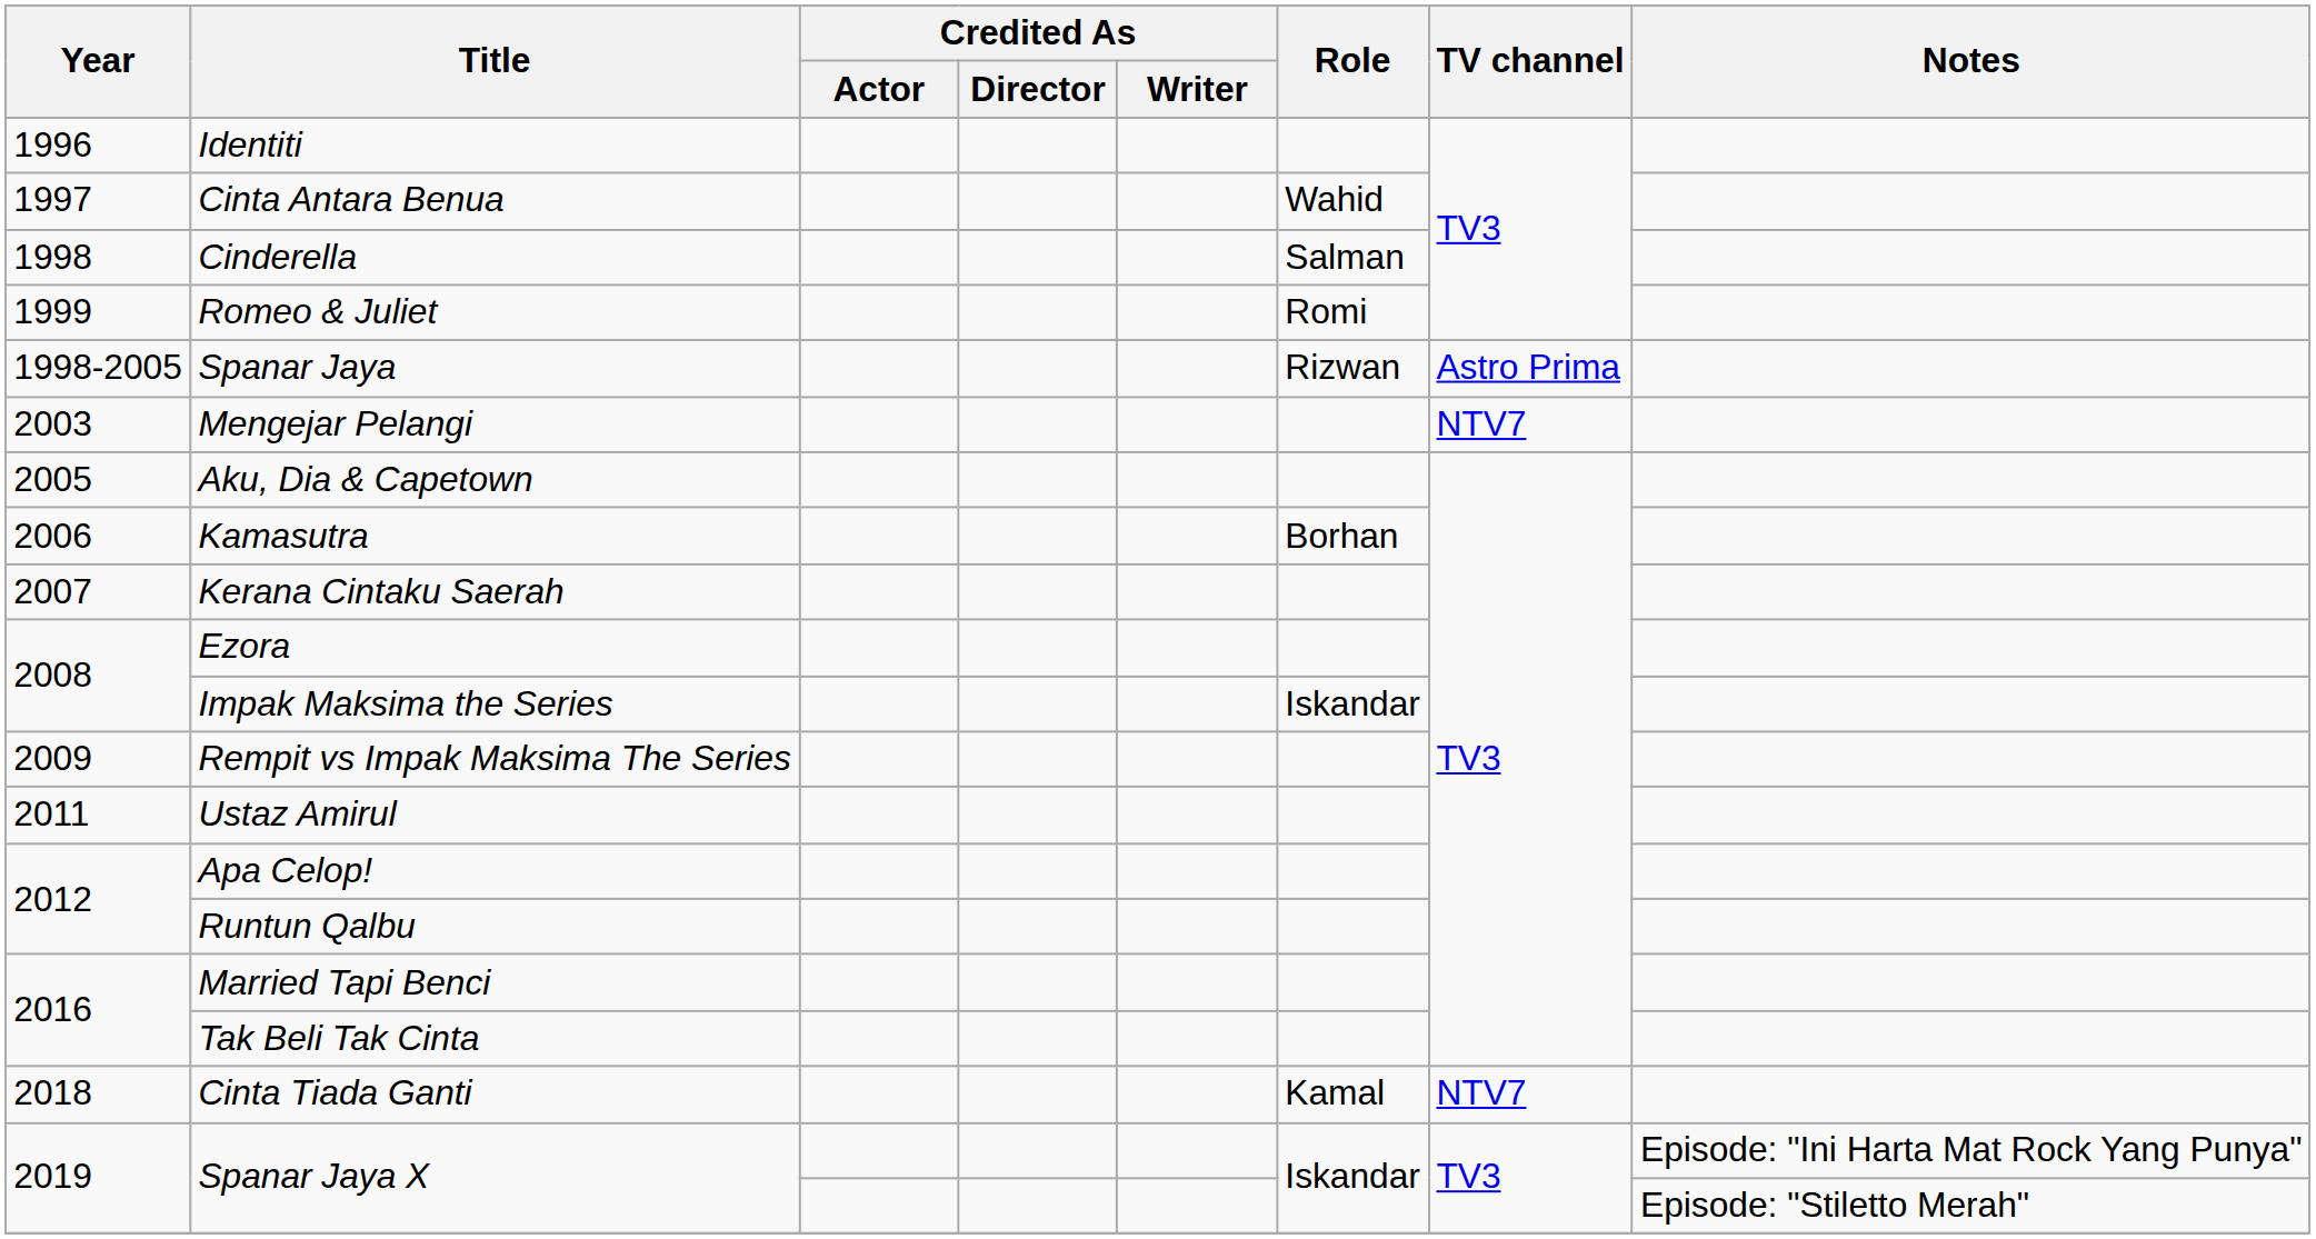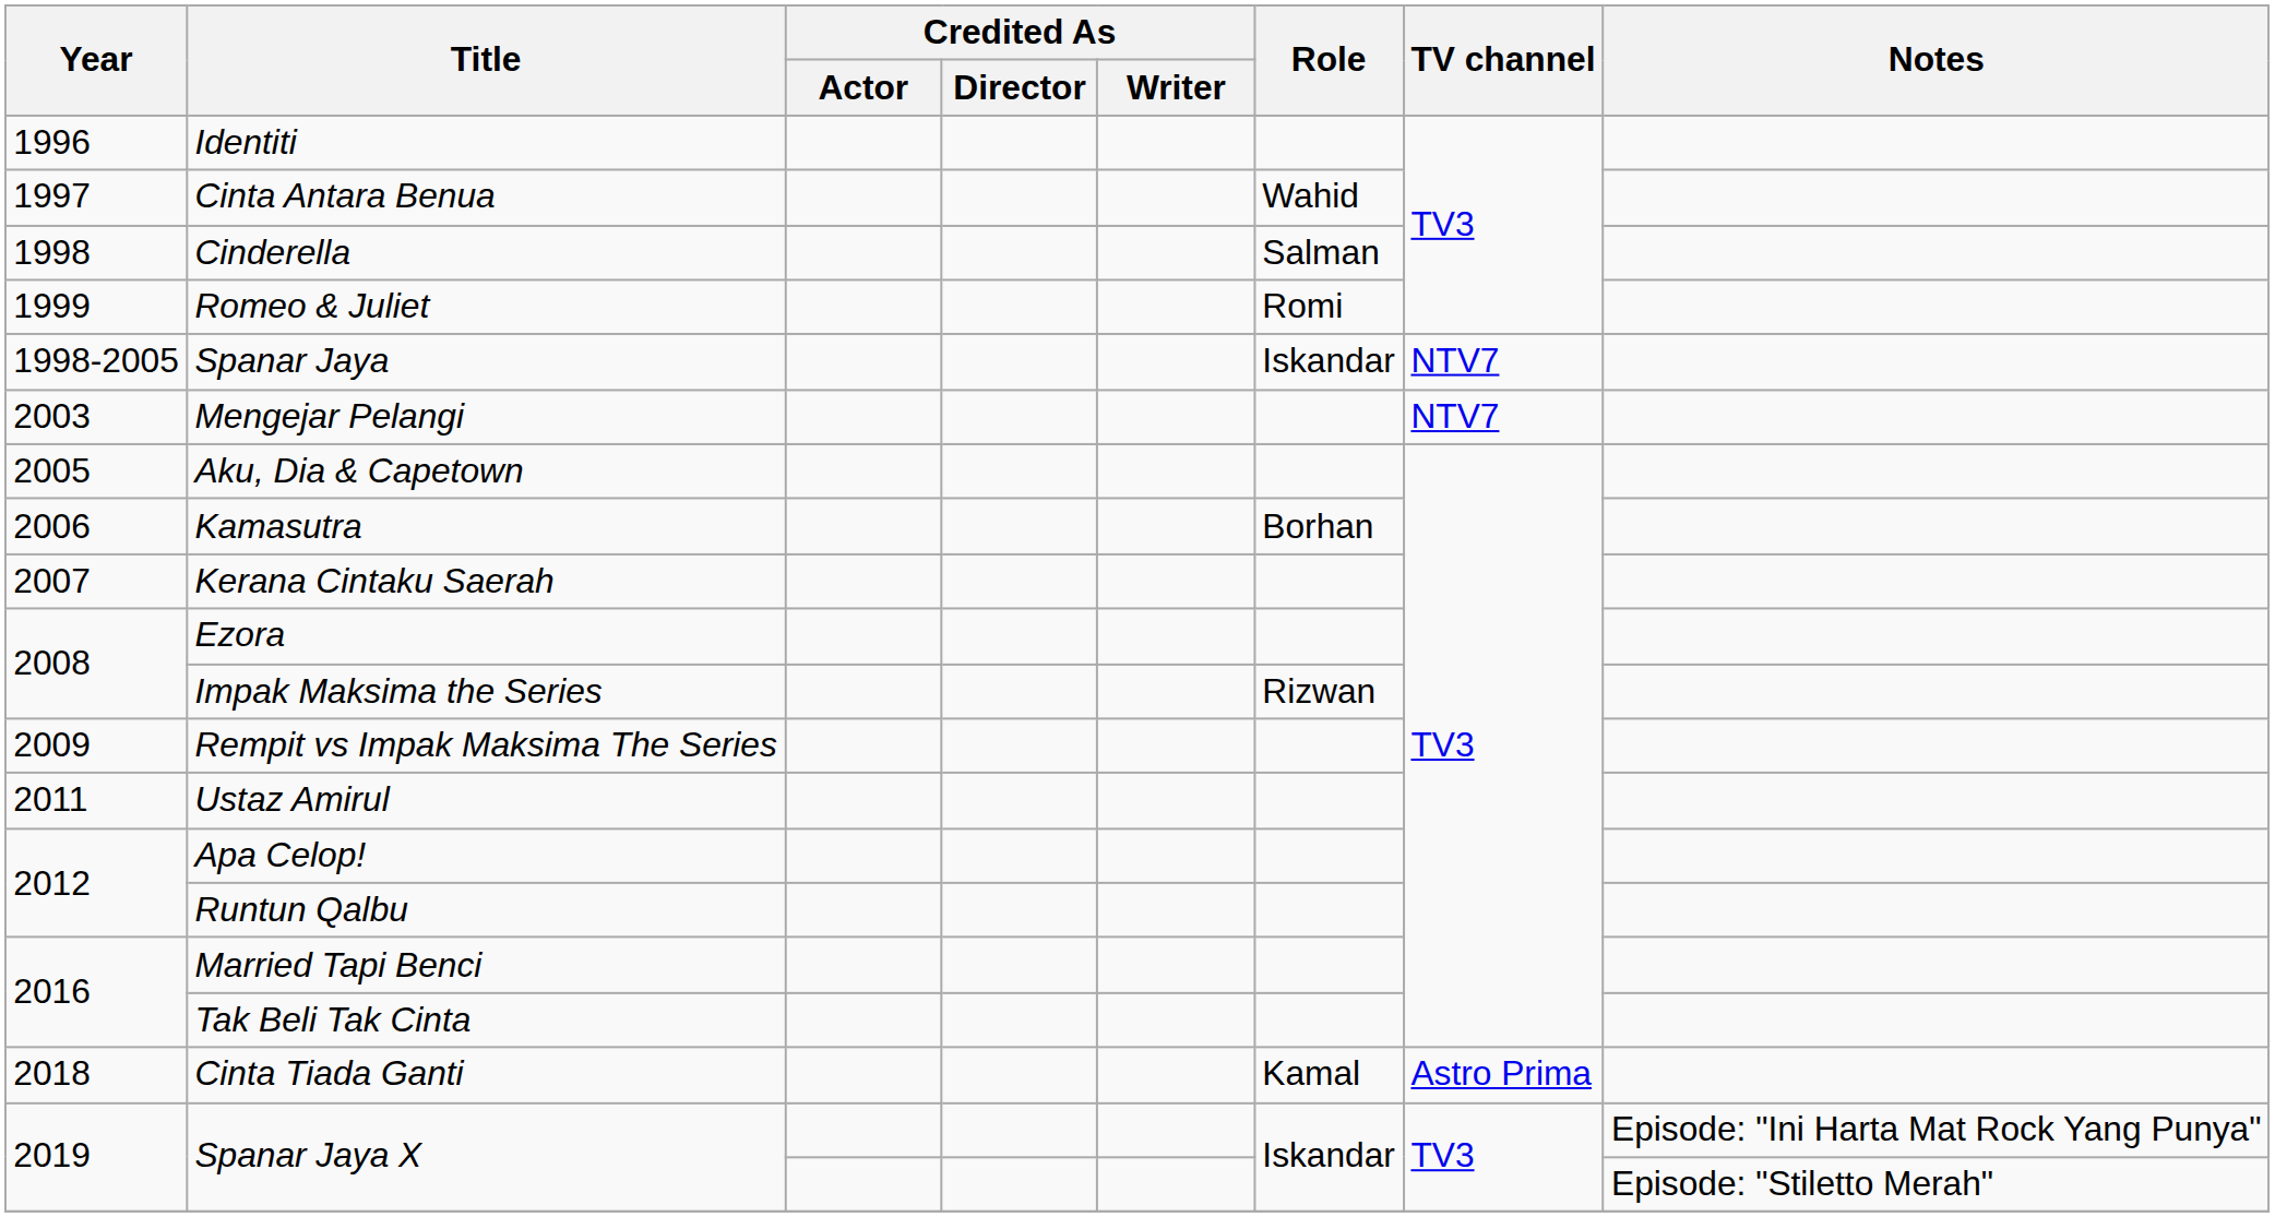 <table class="wikitable">
 <tr>
 <th rowspan="2">Year</th>
 <th rowspan="2">Title</th>
 <th colspan="3">Credited As</th>
 <th rowspan="2">Role</th>
 <th rowspan="2">TV channel</th>
 <th rowspan="2">Notes</th>
 </tr>
 <tr>
 <th width="65">Actor</th>
 <th width="65">Director</th>
 <th width="65">Writer</th>
 </tr>
 <tr>
 <td>1996</td>
 <td><em>Identiti</em></td>
 <td></td>
 <td></td>
 <td></td>
 <td></td>
 <td rowspan="4"><a href='#'>TV3</a></td>
 <td></td>
 </tr>
 <tr>
 <td>1997</td>
 <td><em>Cinta Antara Benua</em></td>
 <td></td>
 <td></td>
 <td></td>
 <td>Wahid</td>
 <td></td>
 </tr>
 <tr>
 <td>1998</td>
 <td><em>Cinderella</em></td>
 <td></td>
 <td></td>
 <td></td>
 <td>Salman</td>
 <td></td>
 </tr>
 <tr>
 <td>1999</td>
 <td><em>Romeo & Juliet</em></td>
 <td></td>
 <td></td>
 <td></td>
 <td>Romi</td>
 <td></td>
 </tr>
 <tr>
 <td>1998-2005</td>
 <td><em>Spanar Jaya</em></td>
 <td></td>
 <td></td>
 <td></td>
-<td>Rizwan</td>
-<td><a href='#'>Astro Prima</a></td>
+<td>Iskandar</td>
+<td><a href='#'>NTV7</a></td>
 <td></td>
 </tr>
 <tr>
 <td>2003</td>
 <td><em>Mengejar Pelangi</em></td>
 <td></td>
 <td></td>
 <td></td>
 <td></td>
 <td><a href='#'>NTV7</a></td>
 <td></td>
 </tr>
 <tr>
 <td>2005</td>
 <td><em>Aku, Dia & Capetown</em></td>
 <td></td>
 <td></td>
 <td></td>
 <td></td>
 <td rowspan="11"><a href='#'>TV3</a></td>
 <td></td>
 </tr>
 <tr>
 <td>2006</td>
 <td><em>Kamasutra</em></td>
 <td></td>
 <td></td>
 <td></td>
 <td>Borhan</td>
 <td></td>
 </tr>
 <tr>
 <td>2007</td>
 <td><em>Kerana Cintaku Saerah</em></td>
 <td></td>
 <td></td>
 <td></td>
 <td></td>
 <td></td>
 </tr>
 <tr>
 <td rowspan="2">2008</td>
 <td><em>Ezora</em></td>
 <td></td>
 <td></td>
 <td></td>
 <td></td>
 <td></td>
 </tr>
 <tr>
 <td><em>Impak Maksima the Series</em></td>
 <td></td>
 <td></td>
 <td></td>
-<td>Iskandar</td>
+<td>Rizwan</td>
 <td></td>
 </tr>
 <tr>
 <td>2009</td>
 <td><em>Rempit vs Impak Maksima The Series</em></td>
 <td></td>
 <td></td>
 <td></td>
 <td></td>
 <td></td>
 </tr>
 <tr>
 <td>2011</td>
 <td><em>Ustaz Amirul</em></td>
 <td></td>
 <td></td>
 <td></td>
 <td></td>
 <td></td>
 </tr>
 <tr>
 <td rowspan="2">2012</td>
 <td><em>Apa Celop!</em></td>
 <td></td>
 <td></td>
 <td></td>
 <td></td>
 <td></td>
 </tr>
 <tr>
 <td><em>Runtun Qalbu</em></td>
 <td></td>
 <td></td>
 <td></td>
 <td></td>
 <td></td>
 </tr>
 <tr>
 <td rowspan="2">2016</td>
 <td><em>Married Tapi Benci</em></td>
 <td></td>
 <td></td>
 <td></td>
 <td></td>
 <td></td>
 </tr>
 <tr>
 <td><em>Tak Beli Tak Cinta</em></td>
 <td></td>
 <td></td>
 <td></td>
 <td></td>
 <td></td>
 </tr>
 <tr>
 <td>2018</td>
 <td><em>Cinta Tiada Ganti</em></td>
 <td></td>
 <td></td>
 <td></td>
 <td>Kamal</td>
-<td><a href='#'>NTV7</a></td>
+<td><a href='#'>Astro Prima</a></td>
 <td></td>
 </tr>
 <tr>
 <td rowspan="2">2019</td>
 <td rowspan="2"><em>Spanar Jaya X</em></td>
 <td></td>
 <td></td>
 <td></td>
 <td rowspan="2">Iskandar</td>
 <td rowspan="2"><a href='#'>TV3</a></td>
 <td>Episode: "Ini Harta Mat Rock Yang Punya"</td>
 </tr>
 <tr>
 <td></td>
 <td></td>
 <td></td>
 <td>Episode: "Stiletto Merah"</td>
 </tr>
 <tr>
 </tr>
 </table>
